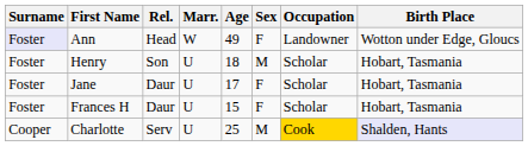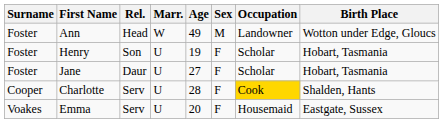 <table class="wikitable">
 <tr>
 <th>Surname</th>
 <th>First Name</th>
 <th>Rel.</th>
 <th>Marr.</th>
 <th>Age</th>
 <th>Sex</th>
 <th>Occupation</th>
 <th>Birth Place</th>
 </tr>
 <tr>
-<td style="background: lavender;">Foster</td>
+<td>Foster</td>
 <td>Ann</td>
 <td>Head</td>
 <td>W</td>
 <td>49</td>
-<td>F</td>
+<td>M</td>
 <td>Landowner</td>
 <td>Wotton under Edge, Gloucs</td>
 </tr>
 <tr>
 <td>Foster</td>
 <td>Henry</td>
 <td>Son</td>
 <td>U</td>
-<td>18</td>
-<td>M</td>
+<td>19</td>
+<td>F</td>
 <td>Scholar</td>
 <td>Hobart, Tasmania</td>
 </tr>
 <tr>
 <td>Foster</td>
 <td>Jane</td>
 <td>Daur</td>
 <td>U</td>
-<td>17</td>
-<td>F</td>
-<td>Scholar</td>
-<td>Hobart, Tasmania</td>
-</tr>
-<tr>
-<td>Foster</td>
-<td>Frances H</td>
-<td>Daur</td>
-<td>U</td>
-<td>15</td>
+<td>27</td>
 <td>F</td>
 <td>Scholar</td>
 <td>Hobart, Tasmania</td>
 </tr>
 <tr>
 <td>Cooper</td>
 <td>Charlotte</td>
 <td>Serv</td>
 <td>U</td>
-<td>25</td>
-<td>M</td>
+<td>28</td>
+<td>F</td>
 <td style="background: gold;">Cook</td>
-<td style="background: lavender;">Shalden, Hants</td>
+<td>Shalden, Hants</td>
+</tr>
+<tr>
+<td>Voakes</td>
+<td>Emma</td>
+<td>Serv</td>
+<td>U</td>
+<td>20</td>
+<td>F</td>
+<td>Housemaid</td>
+<td>Eastgate, Sussex</td>
 </tr>
 </table>
